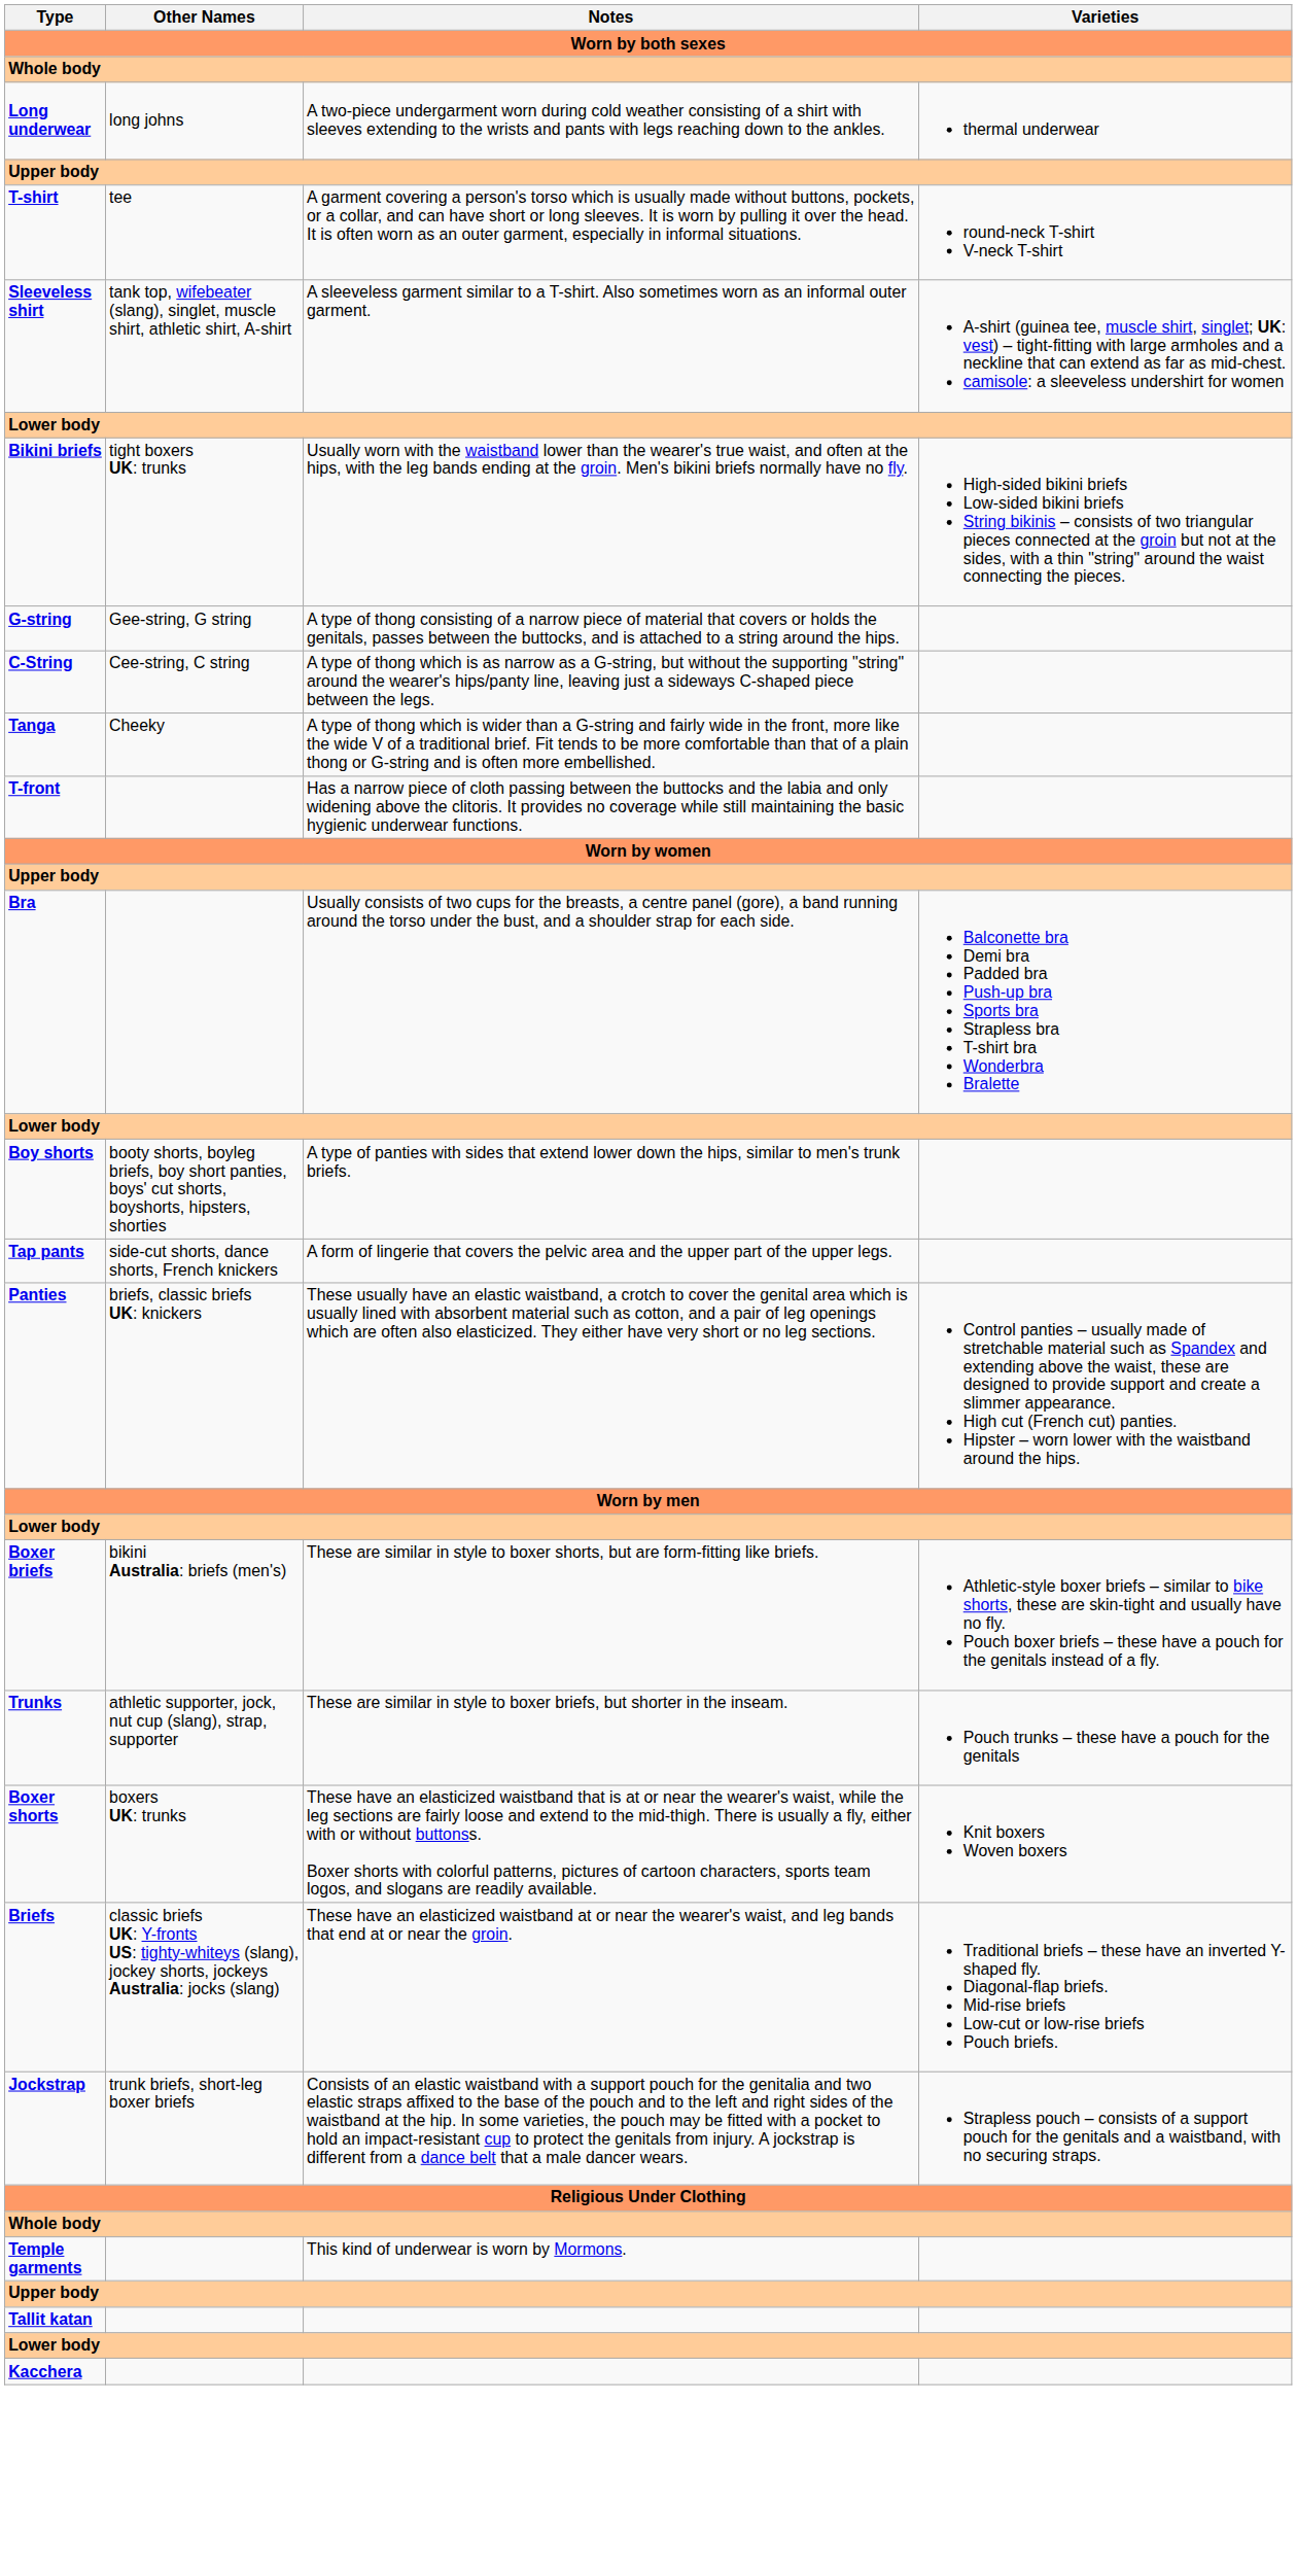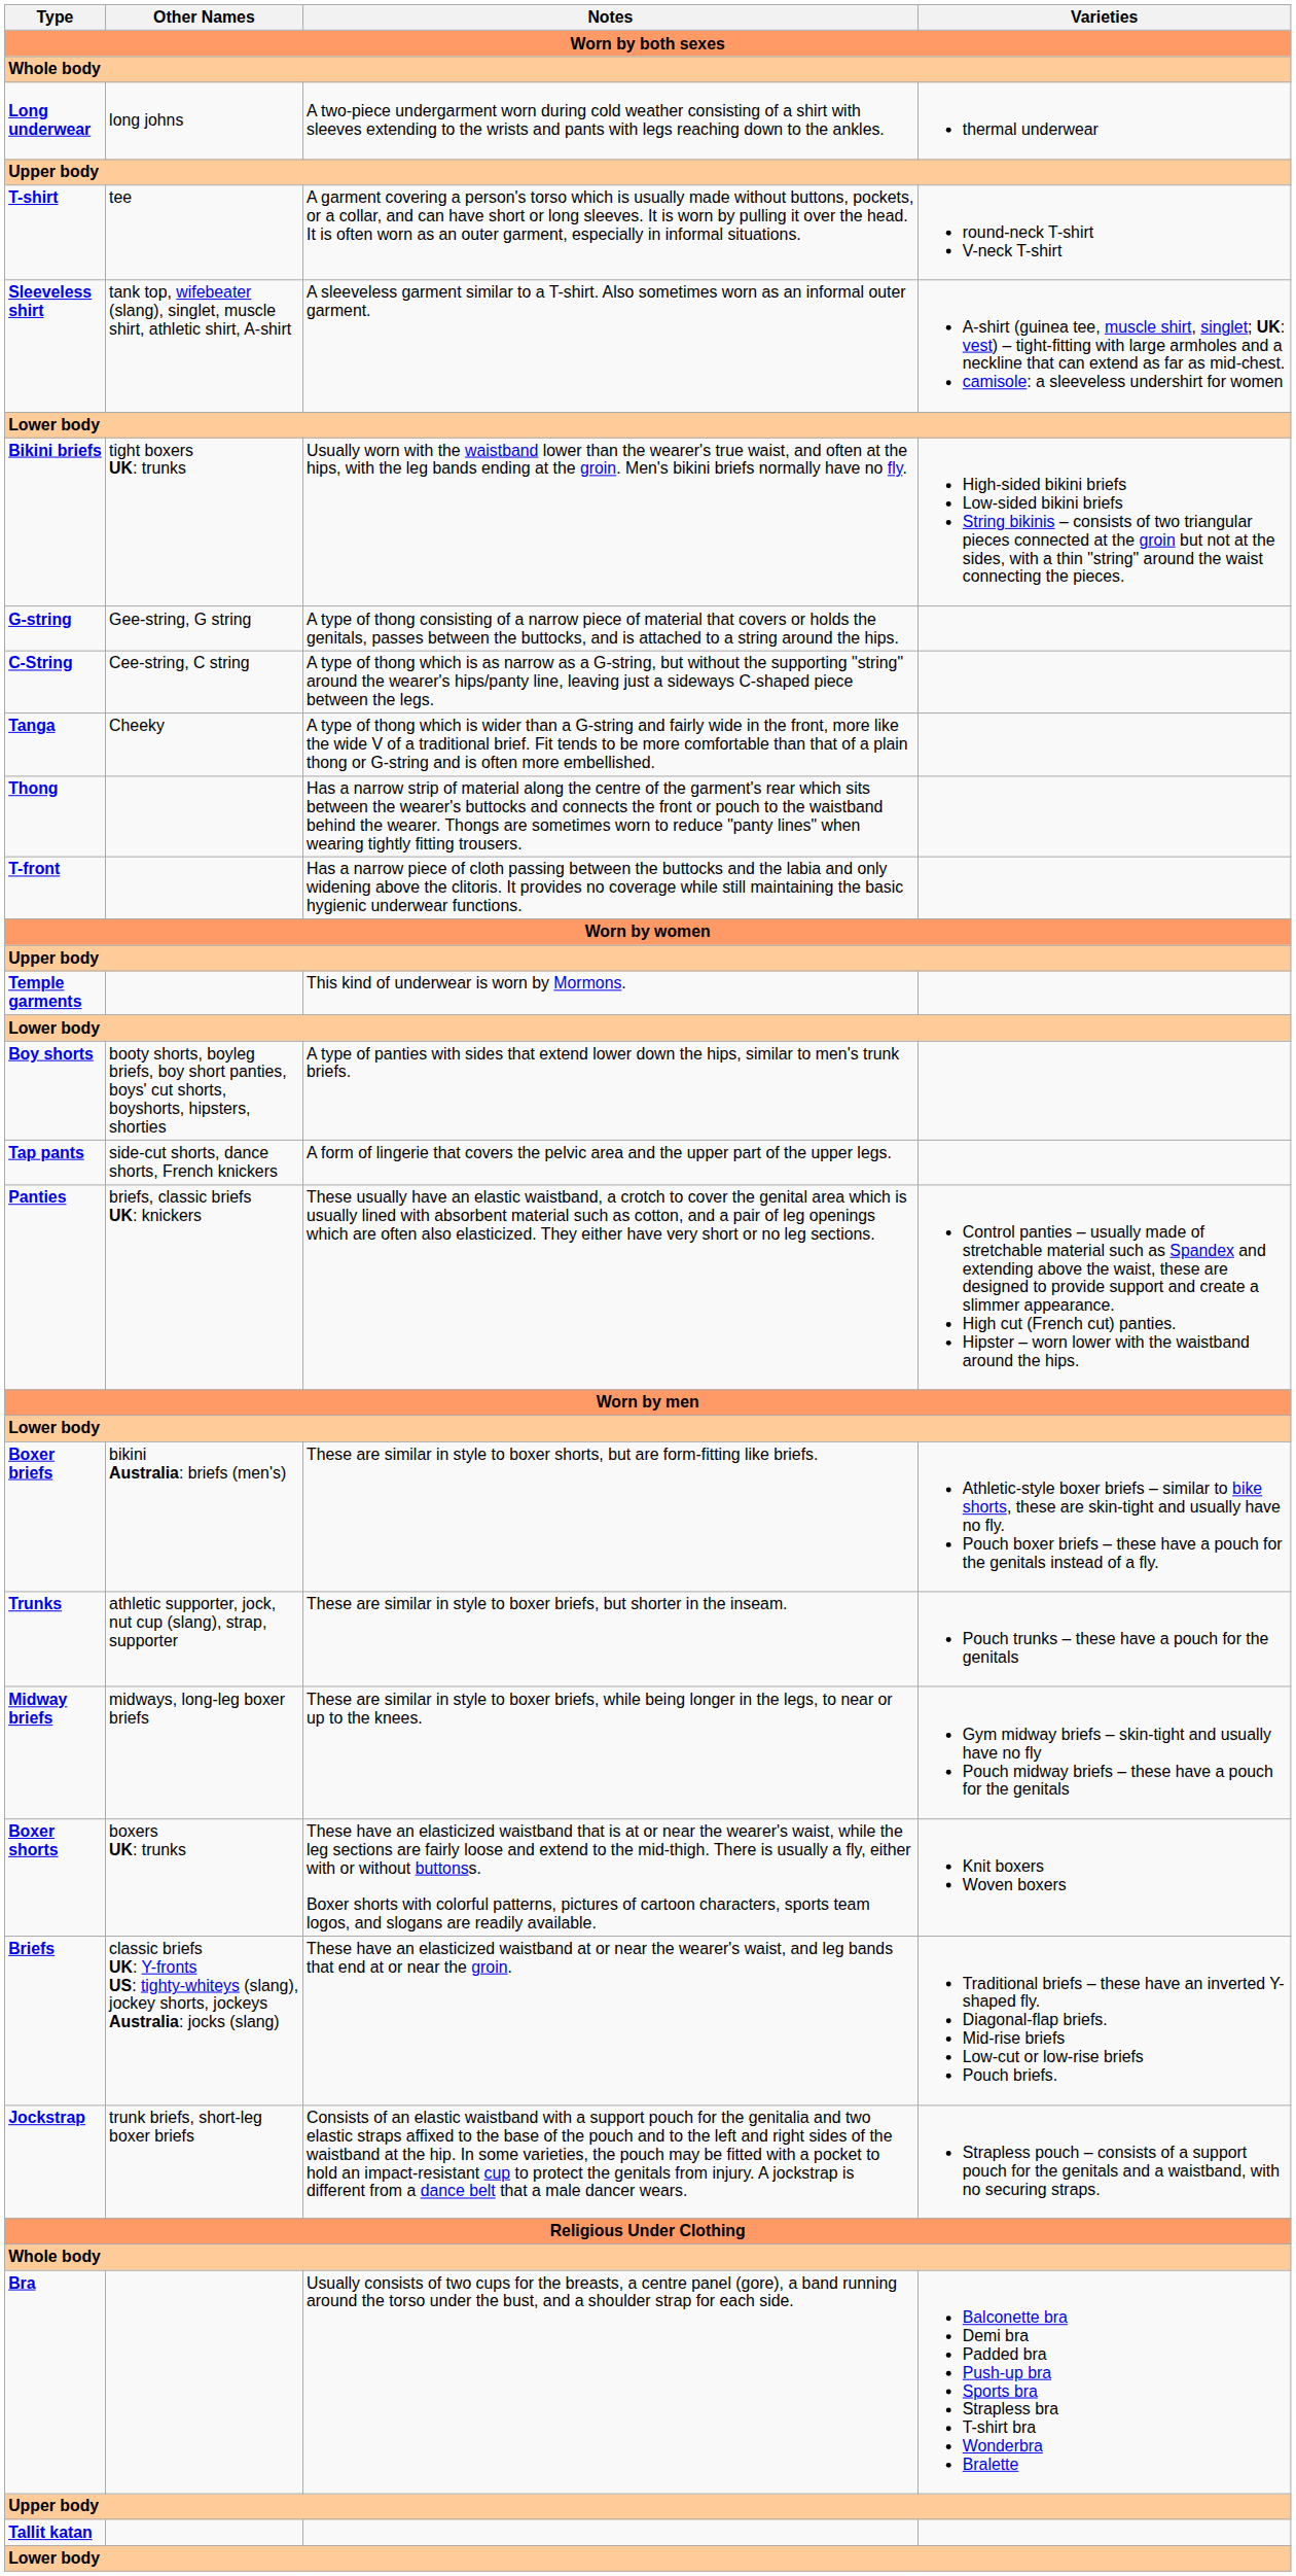 <table class="wikitable" style="width:100%;">
 <tr>
 <th>Type</th>
 <th>Other Names</th>
 <th>Notes</th>
 <th>Varieties</th>
 </tr>
 <tr>
 <td colspan="4"  style="background:#f96; text-align:center;"><strong>Worn by both sexes</strong></td>
 </tr>
 <tr>
 <td colspan="4" style="background:#fc9;"><strong>Whole body</strong></td>
 </tr>
 <tr>
 <td><strong><a href='#'>Long underwear</a></strong> <br></td>
 <td>long johns</td>
 <td>A two-piece undergarment worn during cold weather consisting of a shirt with sleeves extending to the wrists and pants with legs reaching down to the ankles.</td>
 <td><br><ul><li>thermal underwear</li></ul></td>
 </tr>
 <tr>
 <td colspan="4" style="background:#fc9;"><strong>Upper body</strong></td>
 </tr>
 <tr valign=top>
 <td><strong><a href='#'>T-shirt</a></strong><br></td>
 <td>tee</td>
 <td>A garment covering a person's torso which is usually made without buttons, pockets, or a collar, and can have short or long sleeves. It is worn by pulling it over the head. It is often worn as an outer garment, especially in informal situations.</td>
 <td><br><ul><li>round-neck T-shirt</li><li>V-neck T-shirt</li></ul></td>
 </tr>
 <tr valign="top">
 <td><strong><a href='#'>Sleeveless shirt</a></strong><br></td>
 <td>tank top, <a href='#'>wifebeater</a> (slang), singlet, muscle shirt, athletic shirt, A-shirt</td>
 <td>A sleeveless garment similar to a T-shirt. Also sometimes worn as an informal outer garment.</td>
 <td><br><ul><li>A-shirt (guinea tee, <a href='#'>muscle shirt</a>, <a href='#'>singlet</a>; <strong>UK</strong>: <a href='#'>vest</a>) – tight-fitting with large armholes and a neckline that can extend as far as mid-chest.</li><li><a href='#'>camisole</a>: a sleeveless undershirt for women</li></ul></td>
 </tr>
 <tr>
 <td colspan="4" style="background:#fc9;"><strong>Lower body</strong></td>
 </tr>
 <tr valign=top>
 <td><strong><a href='#'>Bikini briefs</a></strong><br></td>
 <td>tight boxers<br><strong>UK</strong>: trunks</td>
 <td>Usually worn with the <a href='#'>waistband</a> lower than the wearer's true waist, and often at the hips, with the leg bands ending at the <a href='#'>groin</a>. Men's bikini briefs normally have no <a href='#'>fly</a>.</td>
 <td><br><ul><li>High-sided bikini briefs</li><li>Low-sided bikini briefs</li><li><a href='#'>String bikinis</a> – consists of two triangular pieces connected at the <a href='#'>groin</a> but not at the sides, with a thin "string" around the waist connecting the pieces.</li></ul></td>
 </tr>
 <tr valign=top>
 <td><strong><a href='#'>G-string</a></strong><br></td>
 <td>Gee-string, G string</td>
 <td>A type of thong consisting of a narrow piece of material that covers or holds the genitals, passes between the buttocks, and is attached to a string around the hips.</td>
 <td></td>
 </tr>
 <tr valign=top>
 <td><strong><a href='#'>C-String</a></strong><br></td>
 <td>Cee-string, C string</td>
 <td>A type of thong which is as narrow as a G-string, but without the supporting "string" around the wearer's hips/panty line, leaving just a sideways C-shaped piece between the legs.</td>
 <td></td>
 </tr>
 <tr valign=top>
 <td><strong><a href='#'>Tanga</a></strong><br></td>
 <td>Cheeky</td>
 <td>A type of thong which is wider than a G-string and fairly wide in the front, more like the wide V of a traditional brief. Fit tends to be more comfortable than that of a plain thong or G-string and is often more embellished.</td>
 <td></td>
 </tr>
 <tr valign=top>
+<td><strong><a href='#'>Thong</a></strong><br></td>
+<td></td>
+<td>Has a narrow strip of material along the centre of the garment's rear which sits between the wearer's buttocks and connects the front or pouch to the waistband behind the wearer. Thongs are sometimes worn to reduce "panty lines" when wearing tightly fitting trousers.</td>
+<td></td>
+</tr>
+<tr valign=top>
 <td><strong><a href='#'>T-front</a></strong> <br></td>
 <td></td>
 <td>Has a narrow piece of cloth passing between the buttocks and the labia and only widening above the clitoris. It provides no coverage while still maintaining the basic hygienic underwear functions.</td>
 <td></td>
 </tr>
 <tr>
 <td colspan="4"  style="background:#f96; text-align:center;"><strong>Worn by women</strong></td>
 </tr>
 <tr>
 <td colspan="4" style="background:#fc9;"><strong>Upper body</strong></td>
 </tr>
 <tr valign=top>
-<td><strong><a href='#'>Bra</a></strong><br></td>
+<td><strong><a href='#'>Temple garments</a></strong><br></td>
 <td></td>
-<td>Usually consists of two cups for the breasts, a centre panel (gore), a band running around the torso under the bust, and a shoulder strap for each side.</td>
-<td><br><ul><li><a href='#'>Balconette bra</a></li><li>Demi bra</li><li>Padded bra</li><li><a href='#'>Push-up bra</a></li><li><a href='#'>Sports bra</a></li><li>Strapless bra</li><li>T-shirt bra</li><li><a href='#'>Wonderbra</a></li><li><a href='#'>Bralette</a></li></ul></td>
+<td>This kind of underwear is worn by <a href='#'>Mormons</a>.</td>
+<td></td>
 </tr>
 <tr>
 <td colspan="4" style="background:#fc9;"><strong>Lower body</strong></td>
 </tr>
 <tr valign=top>
 <td><strong><a href='#'>Boy shorts</a></strong><br></td>
 <td>booty shorts, boyleg briefs, boy short panties, boys' cut shorts, boyshorts, hipsters, shorties</td>
 <td>A type of panties with sides that extend lower down the hips, similar to men's trunk briefs.</td>
 <td></td>
 </tr>
 <tr valign=top>
 <td><strong><a href='#'>Tap pants</a></strong><br></td>
 <td>side-cut shorts, dance shorts, French knickers</td>
 <td>A form of lingerie that covers the pelvic area and the upper part of the upper legs.</td>
 <td></td>
 </tr>
 <tr valign=top>
 <td><strong><a href='#'>Panties</a></strong><br></td>
 <td>briefs, classic briefs<br><strong>UK</strong>: knickers</td>
 <td>These usually have an elastic waistband, a crotch to cover the genital area which is usually lined with absorbent material such as cotton, and a pair of leg openings which are often also elasticized. They either have very short or no leg sections.</td>
 <td><br><ul><li>Control panties – usually made of stretchable material such as <a href='#'>Spandex</a> and extending above the waist, these are designed to provide support and create a slimmer appearance.</li><li>High cut (French cut) panties.</li><li>Hipster – worn lower with the waistband around the hips.</li></ul></td>
 </tr>
 <tr>
 <td colspan="4"  style="background:#f96; text-align:center;"><strong>Worn by men</strong></td>
 </tr>
 <tr>
 <td colspan="4" style="background:#fc9;"><strong>Lower body</strong></td>
 </tr>
 <tr valign=top>
 <td><strong><a href='#'>Boxer briefs</a></strong><br></td>
 <td>bikini<br><strong>Australia</strong>: briefs (men's)</td>
 <td>These are similar in style to boxer shorts, but are form-fitting like briefs.</td>
 <td><br><ul><li>Athletic-style boxer briefs – similar to <a href='#'>bike shorts</a>, these are skin-tight and usually have no fly.</li><li>Pouch boxer briefs – these have a pouch for the genitals instead of a fly.</li></ul></td>
 </tr>
 <tr valign=top>
 <td><strong><a href='#'>Trunks</a></strong><br></td>
 <td>athletic supporter, jock, nut cup (slang), strap, supporter</td>
 <td>These are similar in style to boxer briefs, but shorter in the inseam.</td>
 <td><br><ul><li>Pouch trunks – these have a pouch for the genitals</li></ul></td>
 </tr>
 <tr valign=top>
+<td><strong><a href='#'>Midway briefs</a></strong><br><br></td>
+<td>midways, long-leg boxer briefs</td>
+<td>These are similar in style to boxer briefs, while being longer in the legs, to near or up to the knees.</td>
+<td><br><ul><li>Gym midway briefs – skin-tight and usually have no fly</li><li>Pouch midway briefs – these have a pouch for the genitals</li></ul></td>
+</tr>
+<tr valign=top>
 <td><strong><a href='#'>Boxer shorts</a></strong><br></td>
 <td>boxers<br><strong>UK</strong>: trunks</td>
 <td>These have an elasticized waistband that is at or near the wearer's waist, while the leg sections are fairly loose and extend to the mid-thigh. There is usually a fly, either with or without <a href='#'>buttons</a>s.<br><br>Boxer shorts with colorful patterns, pictures of cartoon characters, sports team logos, and slogans are readily available.</td>
 <td><br><ul><li>Knit boxers</li><li>Woven boxers</li></ul></td>
 </tr>
 <tr valign=top>
 <td><strong><a href='#'>Briefs</a></strong><br> </td>
 <td>classic briefs<br><strong>UK</strong>: <a href='#'>Y-fronts</a><br><strong>US</strong>: <a href='#'>tighty-whiteys</a> (slang), jockey shorts, jockeys<br><strong>Australia</strong>: jocks (slang)</td>
 <td>These have an elasticized waistband at or near the wearer's waist, and leg bands that end at or near the <a href='#'>groin</a>.</td>
 <td><br><ul><li>Traditional briefs – these have an inverted Y-shaped fly.</li><li>Diagonal-flap briefs.</li><li>Mid-rise briefs</li><li>Low-cut or low-rise briefs</li><li>Pouch briefs.</li></ul></td>
 </tr>
 <tr valign=top>
 <td><strong><a href='#'>Jockstrap</a></strong><br></td>
 <td>trunk briefs, short-leg boxer briefs</td>
 <td>Consists of an elastic waistband with a support pouch for the genitalia and two elastic straps affixed to the base of the pouch and to the left and right sides of the waistband at the hip. In some varieties, the pouch may be fitted with a pocket to hold an impact-resistant <a href='#'>cup</a> to protect the genitals from injury. A jockstrap is different from a <a href='#'>dance belt</a> that a male dancer wears.</td>
 <td><br><ul><li>Strapless pouch – consists of a support pouch for the genitals and a waistband, with no securing straps.</li></ul></td>
 </tr>
 <tr>
 <td colspan="4"  style="background:#f96; text-align:center;"><strong>Religious Under Clothing</strong></td>
 </tr>
 <tr>
 <td colspan="4" style="background:#fc9;"><strong>Whole body</strong></td>
 </tr>
 <tr valign=top>
-<td><strong><a href='#'>Temple garments</a></strong><br></td>
+<td><strong><a href='#'>Bra</a></strong><br></td>
 <td></td>
-<td>This kind of underwear is worn by <a href='#'>Mormons</a>.</td>
-<td></td>
+<td>Usually consists of two cups for the breasts, a centre panel (gore), a band running around the torso under the bust, and a shoulder strap for each side.</td>
+<td><br><ul><li><a href='#'>Balconette bra</a></li><li>Demi bra</li><li>Padded bra</li><li><a href='#'>Push-up bra</a></li><li><a href='#'>Sports bra</a></li><li>Strapless bra</li><li>T-shirt bra</li><li><a href='#'>Wonderbra</a></li><li><a href='#'>Bralette</a></li></ul></td>
 </tr>
 <tr>
 <td colspan="4" style="background:#fc9;"><strong>Upper body</strong></td>
 </tr>
 <tr valign=top>
 <td><strong><a href='#'>Tallit katan</a></strong></td>
 <td></td>
 <td></td>
 <td></td>
 </tr>
 <tr>
 <td colspan="4" style="background:#fc9;"><strong>Lower body</strong></td>
 </tr>
-<tr valign=top>
-<td><strong><a href='#'>Kacchera</a></strong><br></td>
-<td></td>
-<td></td>
-<td></td>
-</tr>
 </table>
